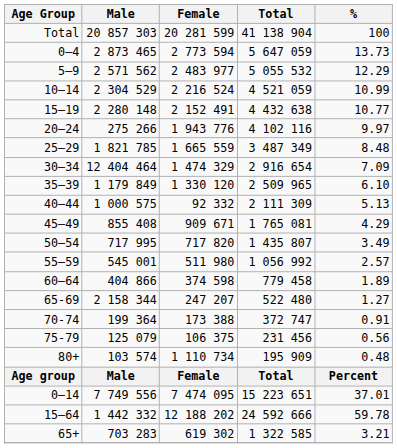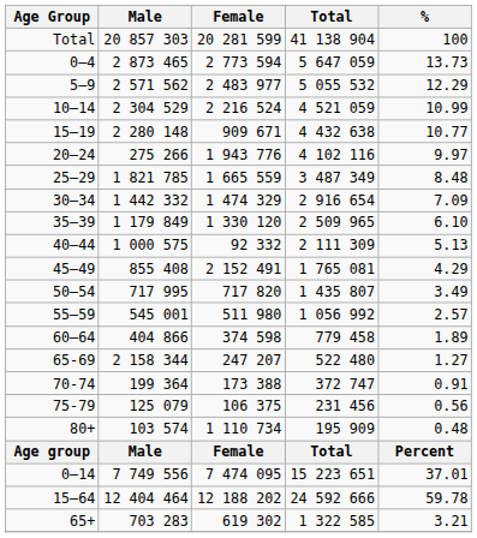 <table class="wikitable">
 <tr>
 <th width="80pt">Age Group</th>
 <th width="80pt">Male</th>
 <th width="80pt">Female</th>
 <th width="80pt">Total</th>
 <th width="80pt">%</th>
 </tr>
 <tr>
 <td align="right">Total</td>
 <td align="right">20 857 303</td>
 <td align="right">20 281 599</td>
 <td align="right">41 138 904</td>
 <td align="right">100</td>
 </tr>
 <tr>
 <td align="right">0–4</td>
 <td align="right">2 873 465</td>
 <td align="right">2 773 594</td>
 <td align="right">5 647 059</td>
 <td align="right">13.73</td>
 </tr>
 <tr>
 <td align="right">5–9</td>
 <td align="right">2 571 562</td>
 <td align="right">2 483 977</td>
 <td align="right">5 055 532</td>
 <td align="right">12.29</td>
 </tr>
 <tr>
 <td align="right">10–14</td>
 <td align="right">2 304 529</td>
 <td align="right">2 216 524</td>
 <td align="right">4 521 059</td>
 <td align="right">10.99</td>
 </tr>
 <tr>
 <td align="right">15–19</td>
 <td align="right">2 280 148</td>
-<td align="right">2 152 491</td>
+<td align="right">909 671</td>
 <td align="right">4 432 638</td>
 <td align="right">10.77</td>
 </tr>
 <tr>
 <td align="right">20–24</td>
 <td align="right">275 266</td>
 <td align="right">1 943 776</td>
 <td align="right">4 102 116</td>
 <td align="right">9.97</td>
 </tr>
 <tr>
 <td align="right">25–29</td>
 <td align="right">1 821 785</td>
 <td align="right">1 665 559</td>
 <td align="right">3 487 349</td>
 <td align="right">8.48</td>
 </tr>
 <tr>
 <td align="right">30–34</td>
-<td align="right">12 404 464</td>
+<td align="right">1 442 332</td>
 <td align="right">1 474 329</td>
 <td align="right">2 916 654</td>
 <td align="right">7.09</td>
 </tr>
 <tr>
 <td align="right">35–39</td>
 <td align="right">1 179 849</td>
 <td align="right">1 330 120</td>
 <td align="right">2 509 965</td>
 <td align="right">6.10</td>
 </tr>
 <tr>
 <td align="right">40–44</td>
 <td align="right">1 000 575</td>
 <td align="right">92 332</td>
 <td align="right">2 111 309</td>
 <td align="right">5.13</td>
 </tr>
 <tr>
 <td align="right">45–49</td>
 <td align="right">855 408</td>
-<td align="right">909 671</td>
+<td align="right">2 152 491</td>
 <td align="right">1 765 081</td>
 <td align="right">4.29</td>
 </tr>
 <tr>
 <td align="right">50–54</td>
 <td align="right">717 995</td>
 <td align="right">717 820</td>
 <td align="right">1 435 807</td>
 <td align="right">3.49</td>
 </tr>
 <tr>
 <td align="right">55–59</td>
 <td align="right">545 001</td>
 <td align="right">511 980</td>
 <td align="right">1 056 992</td>
 <td align="right">2.57</td>
 </tr>
 <tr>
 <td align="right">60–64</td>
 <td align="right">404 866</td>
 <td align="right">374 598</td>
 <td align="right">779 458</td>
 <td align="right">1.89</td>
 </tr>
 <tr>
 <td align="right">65-69</td>
 <td align="right">2 158 344</td>
 <td align="right">247 207</td>
 <td align="right">522 480</td>
 <td align="right">1.27</td>
 </tr>
 <tr>
 <td align="right">70-74</td>
 <td align="right">199 364</td>
 <td align="right">173 388</td>
 <td align="right">372 747</td>
 <td align="right">0.91</td>
 </tr>
 <tr>
 <td align="right">75-79</td>
 <td align="right">125 079</td>
 <td align="right">106 375</td>
 <td align="right">231 456</td>
 <td align="right">0.56</td>
 </tr>
 <tr>
 <td align="right">80+</td>
 <td align="right">103 574</td>
 <td align="right">1 110 734</td>
 <td align="right">195 909</td>
 <td align="right">0.48</td>
 </tr>
 <tr>
 <th width="50">Age group</th>
 <th width="80pt">Male</th>
 <th width="80">Female</th>
 <th width="80">Total</th>
 <th width="50">Percent</th>
 </tr>
 <tr>
 <td align="right">0–14</td>
 <td align="right">7 749 556</td>
 <td align="right">7 474 095</td>
 <td align="right">15 223 651</td>
 <td align="right">37.01</td>
 </tr>
 <tr>
 <td align="right">15–64</td>
-<td align="right">1 442 332</td>
+<td align="right">12 404 464</td>
 <td align="right">12 188 202</td>
 <td align="right">24 592 666</td>
 <td align="right">59.78</td>
 </tr>
 <tr>
 <td align="right">65+</td>
 <td align="right">703 283</td>
 <td align="right">619 302</td>
 <td align="right">1 322 585</td>
 <td align="right">3.21</td>
 </tr>
 <tr>
 </tr>
 </table>
